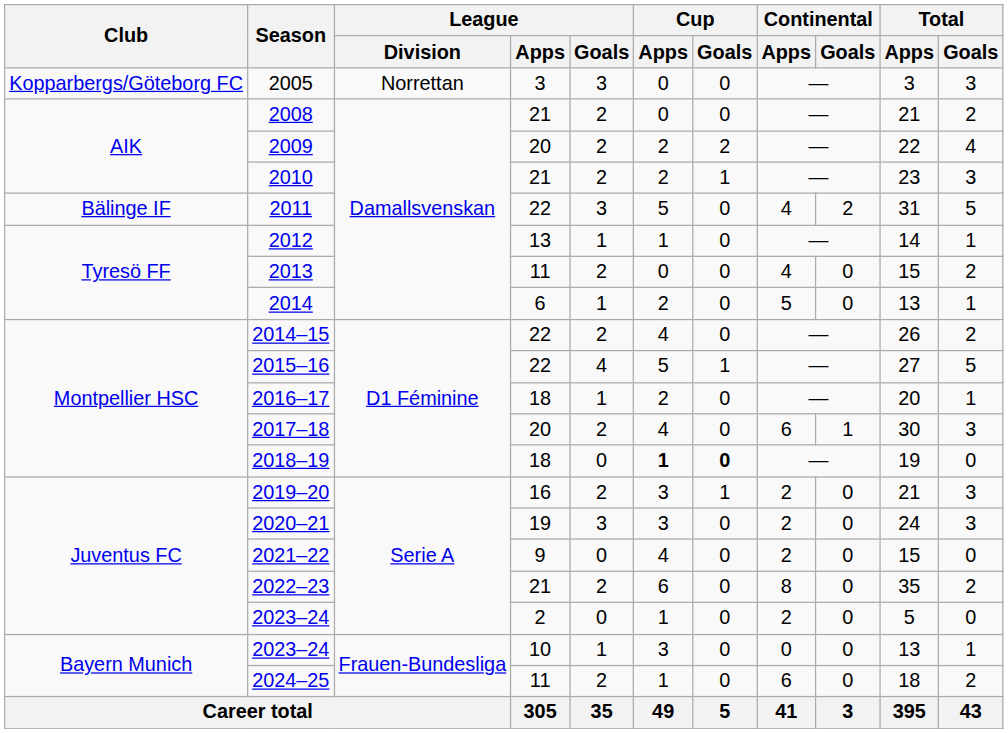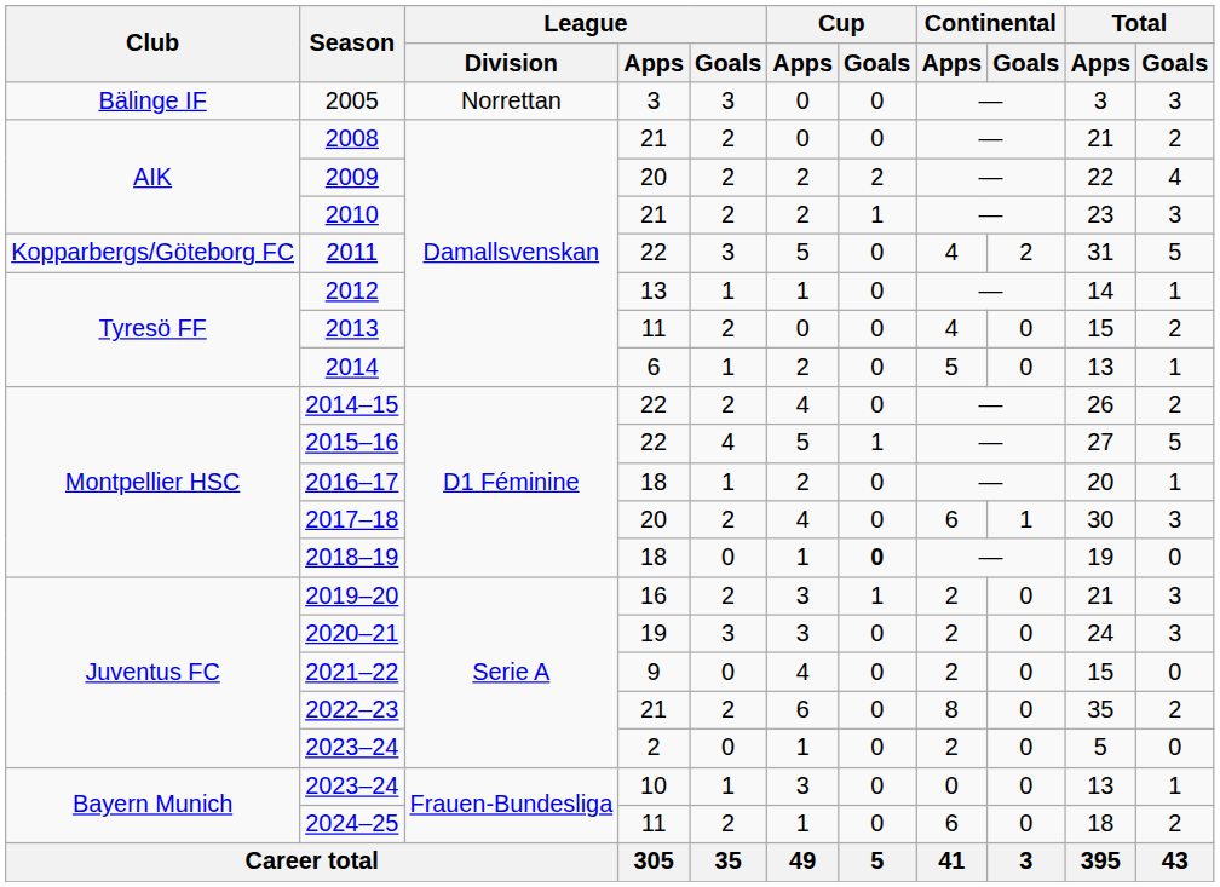 <table class="wikitable" style="text-align: center;">
 <tr>
 <th rowspan="2">Club</th>
 <th rowspan="2">Season</th>
 <th colspan="3">League</th>
 <th colspan="2">Cup</th>
 <th colspan="2">Continental</th>
 <th colspan="2">Total</th>
 </tr>
 <tr>
 <th>Division</th>
 <th>Apps</th>
 <th>Goals</th>
 <th>Apps</th>
 <th>Goals</th>
 <th>Apps</th>
 <th>Goals</th>
 <th>Apps</th>
 <th>Goals</th>
 </tr>
 <tr>
-<td><a href='#'>Kopparbergs/Göteborg FC</a></td>
+<td><a href='#'>Bälinge IF</a></td>
 <td>2005</td>
 <td>Norrettan</td>
 <td>3</td>
 <td>3</td>
 <td>0</td>
 <td>0</td>
 <td colspan="2">—</td>
 <td>3</td>
 <td>3</td>
 </tr>
 <tr>
 <td rowspan="3"><a href='#'>AIK</a></td>
 <td><a href='#'>2008</a></td>
 <td rowspan="7"><a href='#'>Damallsvenskan</a></td>
 <td>21</td>
 <td>2</td>
 <td>0</td>
 <td>0</td>
 <td colspan="2">—</td>
 <td>21</td>
 <td>2</td>
 </tr>
 <tr>
 <td><a href='#'>2009</a></td>
 <td>20</td>
 <td>2</td>
 <td>2</td>
 <td>2</td>
 <td colspan="2">—</td>
 <td>22</td>
 <td>4</td>
 </tr>
 <tr>
 <td><a href='#'>2010</a></td>
 <td>21</td>
 <td>2</td>
 <td>2</td>
 <td>1</td>
 <td colspan="2">—</td>
 <td>23</td>
 <td>3</td>
 </tr>
 <tr>
-<td><a href='#'>Bälinge IF</a></td>
+<td><a href='#'>Kopparbergs/Göteborg FC</a></td>
 <td><a href='#'>2011</a></td>
 <td>22</td>
 <td>3</td>
 <td>5</td>
 <td>0</td>
 <td>4</td>
 <td>2</td>
 <td>31</td>
 <td>5</td>
 </tr>
 <tr>
 <td rowspan="3"><a href='#'>Tyresö FF</a></td>
 <td><a href='#'>2012</a></td>
 <td>13</td>
 <td>1</td>
 <td>1</td>
 <td>0</td>
 <td colspan="2">—</td>
 <td>14</td>
 <td>1</td>
 </tr>
 <tr>
 <td><a href='#'>2013</a></td>
 <td>11</td>
 <td>2</td>
 <td>0</td>
 <td>0</td>
 <td>4</td>
 <td>0</td>
 <td>15</td>
 <td>2</td>
 </tr>
 <tr>
 <td><a href='#'>2014</a></td>
 <td>6</td>
 <td>1</td>
 <td>2</td>
 <td>0</td>
 <td>5</td>
 <td>0</td>
 <td>13</td>
 <td>1</td>
 </tr>
 <tr>
 <td rowspan="5"><a href='#'>Montpellier HSC</a></td>
 <td><a href='#'>2014–15</a></td>
 <td rowspan="5"><a href='#'>D1 Féminine</a></td>
 <td>22</td>
 <td>2</td>
 <td>4</td>
 <td>0</td>
 <td colspan="2">—</td>
 <td>26</td>
 <td>2</td>
 </tr>
 <tr>
 <td><a href='#'>2015–16</a></td>
 <td>22</td>
 <td>4</td>
 <td>5</td>
 <td>1</td>
 <td colspan="2">—</td>
 <td>27</td>
 <td>5</td>
 </tr>
 <tr>
 <td><a href='#'>2016–17</a></td>
 <td>18</td>
 <td>1</td>
 <td>2</td>
 <td>0</td>
 <td colspan="2">—</td>
 <td>20</td>
 <td>1</td>
 </tr>
 <tr>
 <td><a href='#'>2017–18</a></td>
 <td>20</td>
 <td>2</td>
 <td>4</td>
 <td>0</td>
 <td>6</td>
 <td>1</td>
 <td>30</td>
 <td>3</td>
 </tr>
 <tr>
 <td><a href='#'>2018–19</a></td>
 <td>18</td>
 <td>0</td>
-<td><strong>1</strong></td>
+<td>1</td>
 <td><strong>0</strong></td>
 <td colspan="2">—</td>
 <td>19</td>
 <td>0</td>
 </tr>
 <tr>
 <td rowspan="5"><a href='#'>Juventus FC</a></td>
 <td><a href='#'>2019–20</a></td>
 <td rowspan="5"><a href='#'>Serie A</a></td>
 <td>16</td>
 <td>2</td>
 <td>3</td>
 <td>1</td>
 <td>2</td>
 <td>0</td>
 <td>21</td>
 <td>3</td>
 </tr>
 <tr>
 <td><a href='#'>2020–21</a></td>
 <td>19</td>
 <td>3</td>
 <td>3</td>
 <td>0</td>
 <td>2</td>
 <td>0</td>
 <td>24</td>
 <td>3</td>
 </tr>
 <tr>
 <td><a href='#'>2021–22</a></td>
 <td>9</td>
 <td>0</td>
 <td>4</td>
 <td>0</td>
 <td>2</td>
 <td>0</td>
 <td>15</td>
 <td>0</td>
 </tr>
 <tr>
 <td><a href='#'>2022–23</a></td>
 <td>21</td>
 <td>2</td>
 <td>6</td>
 <td>0</td>
 <td>8</td>
 <td>0</td>
 <td>35</td>
 <td>2</td>
 </tr>
 <tr>
 <td><a href='#'>2023–24</a></td>
 <td>2</td>
 <td>0</td>
 <td>1</td>
 <td>0</td>
 <td>2</td>
 <td>0</td>
 <td>5</td>
 <td>0</td>
 </tr>
 <tr>
 <td rowspan="2"><a href='#'>Bayern Munich</a></td>
 <td><a href='#'>2023–24</a></td>
 <td rowspan="2"><a href='#'>Frauen-Bundesliga</a></td>
 <td>10</td>
 <td>1</td>
 <td>3</td>
 <td>0</td>
 <td>0</td>
 <td>0</td>
 <td>13</td>
 <td>1</td>
 </tr>
 <tr>
 <td><a href='#'>2024–25</a></td>
 <td>11</td>
 <td>2</td>
 <td>1</td>
 <td>0</td>
 <td>6</td>
 <td>0</td>
 <td>18</td>
 <td>2</td>
 </tr>
 <tr>
 <th colspan="3">Career total</th>
 <th>305</th>
 <th>35</th>
 <th>49</th>
 <th>5</th>
 <th>41</th>
 <th>3</th>
 <th>395</th>
 <th>43</th>
 </tr>
 </table>
